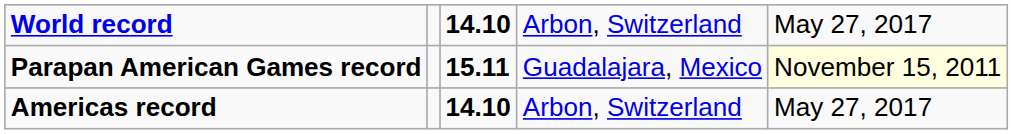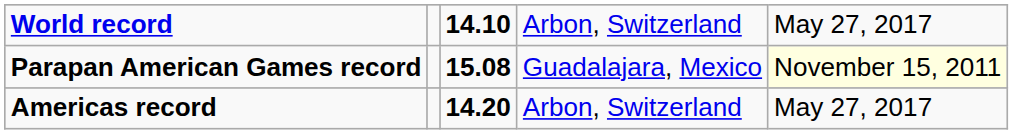 <table class="wikitable">
 <tr>
 <td><strong><a href='#'>World record</a></strong></td>
 <td></td>
 <td><strong>14.10</strong></td>
 <td><a href='#'>Arbon</a>, <a href='#'>Switzerland</a></td>
 <td>May 27, 2017</td>
 </tr>
 <tr>
 <td><strong>Parapan American Games record</strong></td>
 <td></td>
-<td><strong>15.11</strong></td>
+<td><strong>15.08</strong></td>
 <td><a href='#'>Guadalajara</a>, <a href='#'>Mexico</a></td>
 <td style="background: lightyellow;">November 15, 2011</td>
 </tr>
 <tr>
 <td><strong>Americas record</strong></td>
 <td></td>
-<td><strong>14.10</strong></td>
+<td><strong>14.20</strong></td>
 <td><a href='#'>Arbon</a>, <a href='#'>Switzerland</a></td>
 <td>May 27, 2017</td>
 </tr>
 </table>
